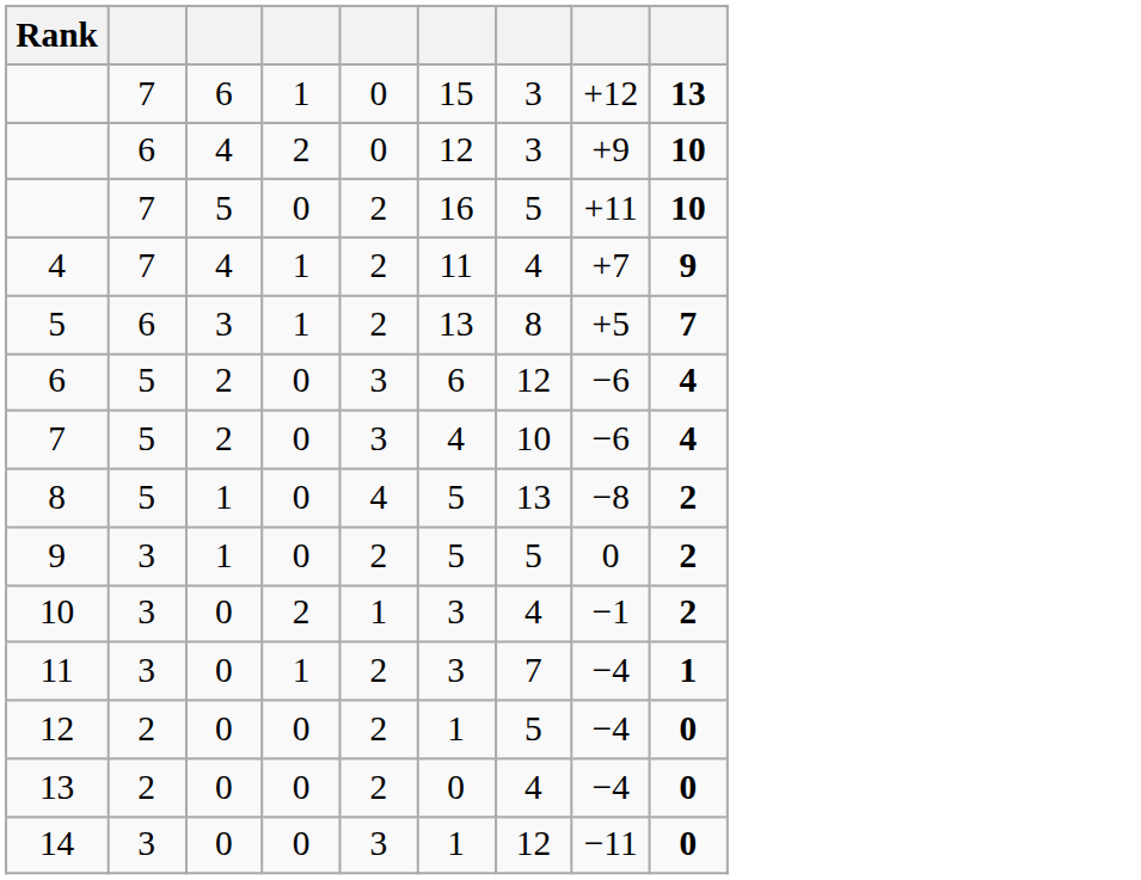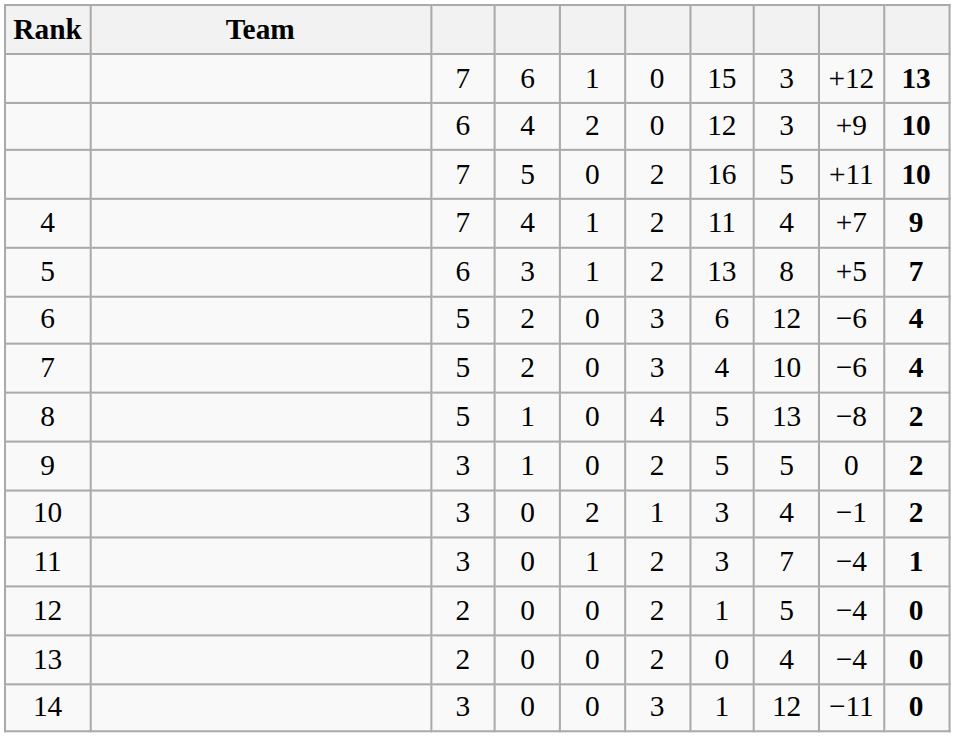 <table class="wikitable" style="text-align: center; font-size:90% ">
 <tr>
 <th width=35>Rank</th>
+<th width=160>Team</th>
 <th width=25></th>
 <th width=25></th>
 <th width=25></th>
 <th width=25></th>
 <th width=25></th>
 <th width=25></th>
 <th width=25></th>
 <th width=25></th>
 </tr>
 <tr>
 <td></td>
+<td align=left></td>
 <td>7</td>
 <td>6</td>
 <td>1</td>
 <td>0</td>
 <td>15</td>
 <td>3</td>
 <td>+12</td>
 <td><strong>13</strong></td>
 </tr>
 <tr>
 <td></td>
+<td align=left></td>
 <td>6</td>
 <td>4</td>
 <td>2</td>
 <td>0</td>
 <td>12</td>
 <td>3</td>
 <td>+9</td>
 <td><strong>10</strong></td>
 </tr>
 <tr>
 <td></td>
+<td align=left></td>
 <td>7</td>
 <td>5</td>
 <td>0</td>
 <td>2</td>
 <td>16</td>
 <td>5</td>
 <td>+11</td>
 <td><strong>10</strong></td>
 </tr>
 <tr>
 <td>4</td>
+<td align=left></td>
 <td>7</td>
 <td>4</td>
 <td>1</td>
 <td>2</td>
 <td>11</td>
 <td>4</td>
 <td>+7</td>
 <td><strong>9</strong></td>
 </tr>
 <tr>
 <td>5</td>
+<td align=left></td>
 <td>6</td>
 <td>3</td>
 <td>1</td>
 <td>2</td>
 <td>13</td>
 <td>8</td>
 <td>+5</td>
 <td><strong>7</strong></td>
 </tr>
 <tr>
 <td>6</td>
+<td align=left></td>
 <td>5</td>
 <td>2</td>
 <td>0</td>
 <td>3</td>
 <td>6</td>
 <td>12</td>
 <td>−6</td>
 <td><strong>4</strong></td>
 </tr>
 <tr>
 <td>7</td>
+<td align=left></td>
 <td>5</td>
 <td>2</td>
 <td>0</td>
 <td>3</td>
 <td>4</td>
 <td>10</td>
 <td>−6</td>
 <td><strong>4</strong></td>
 </tr>
 <tr>
 <td>8</td>
+<td align=left></td>
 <td>5</td>
 <td>1</td>
 <td>0</td>
 <td>4</td>
 <td>5</td>
 <td>13</td>
 <td>−8</td>
 <td><strong>2</strong></td>
 </tr>
 <tr>
 <td>9</td>
+<td align=left></td>
 <td>3</td>
 <td>1</td>
 <td>0</td>
 <td>2</td>
 <td>5</td>
 <td>5</td>
 <td>0</td>
 <td><strong>2</strong></td>
 </tr>
 <tr>
 <td>10</td>
+<td align=left></td>
 <td>3</td>
 <td>0</td>
 <td>2</td>
 <td>1</td>
 <td>3</td>
 <td>4</td>
 <td>−1</td>
 <td><strong>2</strong></td>
 </tr>
 <tr>
 <td>11</td>
+<td align=left></td>
 <td>3</td>
 <td>0</td>
 <td>1</td>
 <td>2</td>
 <td>3</td>
 <td>7</td>
 <td>−4</td>
 <td><strong>1</strong></td>
 </tr>
 <tr>
 <td>12</td>
+<td align=left></td>
 <td>2</td>
 <td>0</td>
 <td>0</td>
 <td>2</td>
 <td>1</td>
 <td>5</td>
 <td>−4</td>
 <td><strong>0</strong></td>
 </tr>
 <tr>
 <td>13</td>
+<td align=left></td>
 <td>2</td>
 <td>0</td>
 <td>0</td>
 <td>2</td>
 <td>0</td>
 <td>4</td>
 <td>−4</td>
 <td><strong>0</strong></td>
 </tr>
 <tr>
 <td>14</td>
+<td align=left></td>
 <td>3</td>
 <td>0</td>
 <td>0</td>
 <td>3</td>
 <td>1</td>
 <td>12</td>
 <td>−11</td>
 <td><strong>0</strong></td>
 </tr>
 </table>
